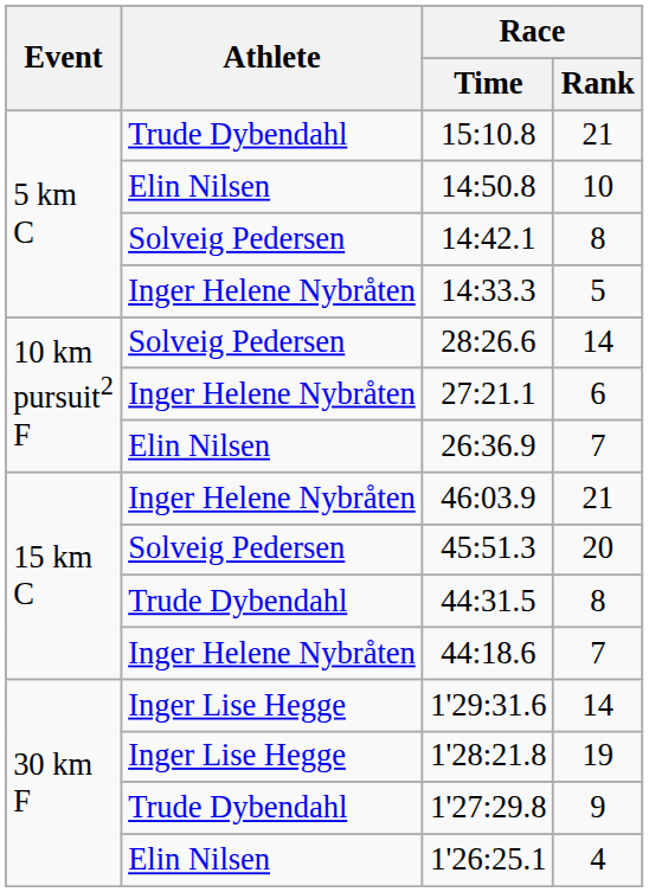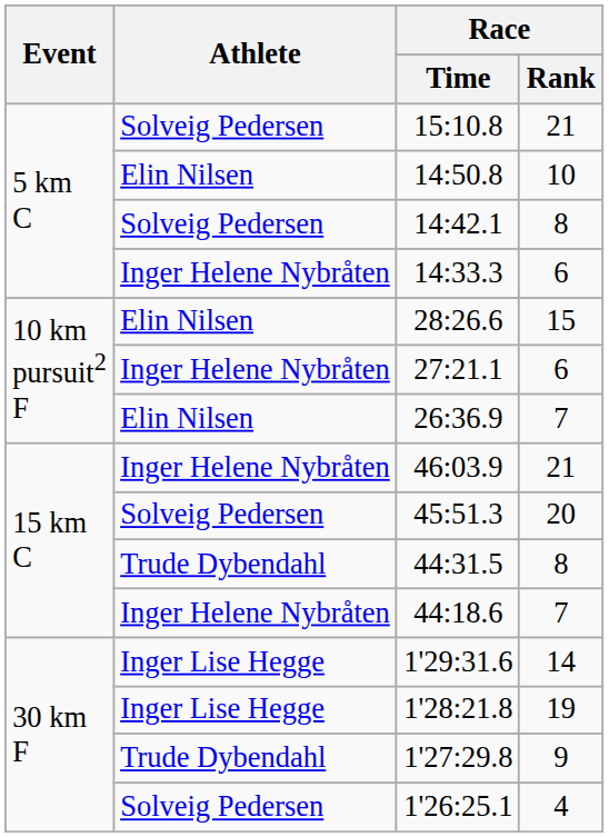 <table class="wikitable" border="1" style="font-size:90%">
 <tr>
 <th rowspan=2>Event</th>
 <th rowspan=2>Athlete</th>
 <th colspan=2>Race</th>
 </tr>
 <tr>
 <th>Time</th>
 <th>Rank</th>
 </tr>
 <tr>
 <td rowspan=4>5 km <br> C</td>
-<td><a href='#'>Trude Dybendahl</a></td>
+<td><a href='#'>Solveig Pedersen</a></td>
 <td align=center>15:10.8</td>
 <td align=center>21</td>
 </tr>
 <tr>
 <td><a href='#'>Elin Nilsen</a></td>
 <td align=center>14:50.8</td>
 <td align=center>10</td>
 </tr>
 <tr>
 <td><a href='#'>Solveig Pedersen</a></td>
 <td align=center>14:42.1</td>
 <td align=center>8</td>
 </tr>
 <tr>
 <td><a href='#'>Inger Helene Nybråten</a></td>
 <td align=center>14:33.3</td>
-<td align=center>5</td>
+<td align=center>6</td>
 </tr>
 <tr>
 <td rowspan=3>10 km <br> pursuit<sup>2</sup> <br> F</td>
-<td><a href='#'>Solveig Pedersen</a></td>
+<td><a href='#'>Elin Nilsen</a></td>
 <td align=center>28:26.6</td>
-<td align=center>14</td>
+<td align=center>15</td>
 </tr>
 <tr>
 <td><a href='#'>Inger Helene Nybråten</a></td>
 <td align=center>27:21.1</td>
 <td align=center>6</td>
 </tr>
 <tr>
 <td><a href='#'>Elin Nilsen</a></td>
 <td align=center>26:36.9</td>
 <td align=center>7</td>
 </tr>
 <tr>
 <td rowspan=4>15 km <br> C</td>
 <td><a href='#'>Inger Helene Nybråten</a></td>
 <td align=center>46:03.9</td>
 <td align=center>21</td>
 </tr>
 <tr>
 <td><a href='#'>Solveig Pedersen</a></td>
 <td align=center>45:51.3</td>
 <td align=center>20</td>
 </tr>
 <tr>
 <td><a href='#'>Trude Dybendahl</a></td>
 <td align=center>44:31.5</td>
 <td align=center>8</td>
 </tr>
 <tr>
 <td><a href='#'>Inger Helene Nybråten</a></td>
 <td align=center>44:18.6</td>
 <td align=center>7</td>
 </tr>
 <tr>
 <td rowspan=4>30 km <br> F</td>
 <td><a href='#'>Inger Lise Hegge</a></td>
 <td align=center>1'29:31.6</td>
 <td align=center>14</td>
 </tr>
 <tr>
 <td><a href='#'>Inger Lise Hegge</a></td>
 <td align=center>1'28:21.8</td>
 <td align=center>19</td>
 </tr>
 <tr>
 <td><a href='#'>Trude Dybendahl</a></td>
 <td align=center>1'27:29.8</td>
 <td align=center>9</td>
 </tr>
 <tr>
-<td><a href='#'>Elin Nilsen</a></td>
+<td><a href='#'>Solveig Pedersen</a></td>
 <td align=center>1'26:25.1</td>
 <td align=center>4</td>
 </tr>
 </table>
